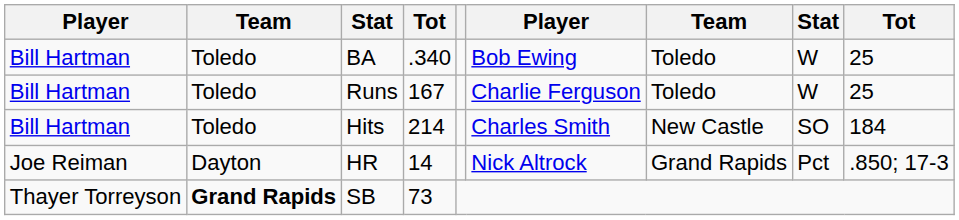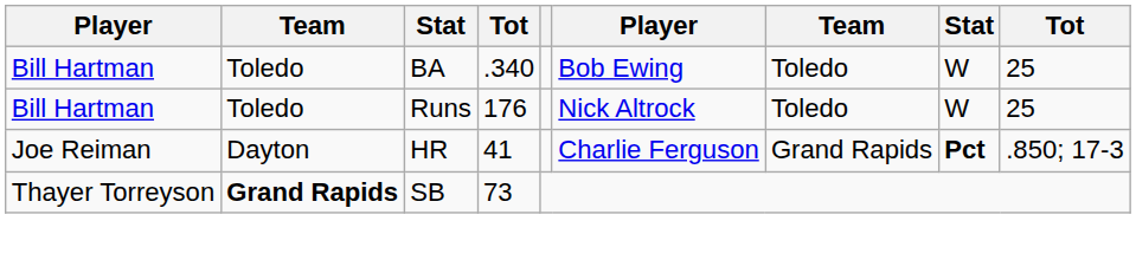 <table class="wikitable">
 <tr>
 <th>Player</th>
 <th>Team</th>
 <th>Stat</th>
 <th>Tot</th>
 <th></th>
 <th>Player</th>
 <th>Team</th>
 <th>Stat</th>
 <th>Tot</th>
 </tr>
 <tr>
 <td><a href='#'>Bill Hartman</a></td>
 <td>Toledo</td>
 <td>BA</td>
 <td>.340</td>
 <td></td>
 <td><a href='#'>Bob Ewing</a></td>
 <td>Toledo</td>
 <td>W</td>
 <td>25</td>
 </tr>
 <tr>
 <td><a href='#'>Bill Hartman</a></td>
 <td>Toledo</td>
 <td>Runs</td>
-<td>167</td>
+<td>176</td>
 <td></td>
-<td><a href='#'>Charlie Ferguson</a></td>
+<td><a href='#'>Nick Altrock</a></td>
 <td>Toledo</td>
 <td>W</td>
 <td>25</td>
 </tr>
 <tr>
-<td><a href='#'>Bill Hartman</a></td>
-<td>Toledo</td>
-<td>Hits</td>
-<td>214</td>
-<td></td>
-<td><a href='#'>Charles Smith</a></td>
-<td>New Castle</td>
-<td>SO</td>
-<td>184</td>
-</tr>
-<tr>
 <td>Joe Reiman</td>
 <td>Dayton</td>
 <td>HR</td>
-<td>14</td>
+<td>41</td>
 <td></td>
-<td><a href='#'>Nick Altrock</a></td>
+<td><a href='#'>Charlie Ferguson</a></td>
 <td>Grand Rapids</td>
-<td>Pct</td>
+<td><strong>Pct</strong></td>
 <td>.850; 17-3</td>
 </tr>
 <tr>
 <td>Thayer Torreyson</td>
 <td><strong>Grand Rapids</strong></td>
 <td>SB</td>
 <td>73</td>
 </tr>
 </table>
